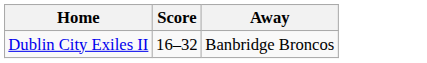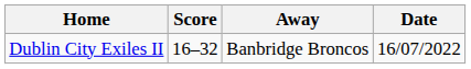 <table class="wikitable">
 <tr>
 <th>Home</th>
 <th>Score</th>
 <th>Away</th>
+<th>Date</th>
 </tr>
 <tr>
 <td> <a href='#'>Dublin City Exiles II</a></td>
 <td>16–32</td>
 <td> Banbridge Broncos</td>
+<td>16/07/2022</td>
 </tr>
 </table>
